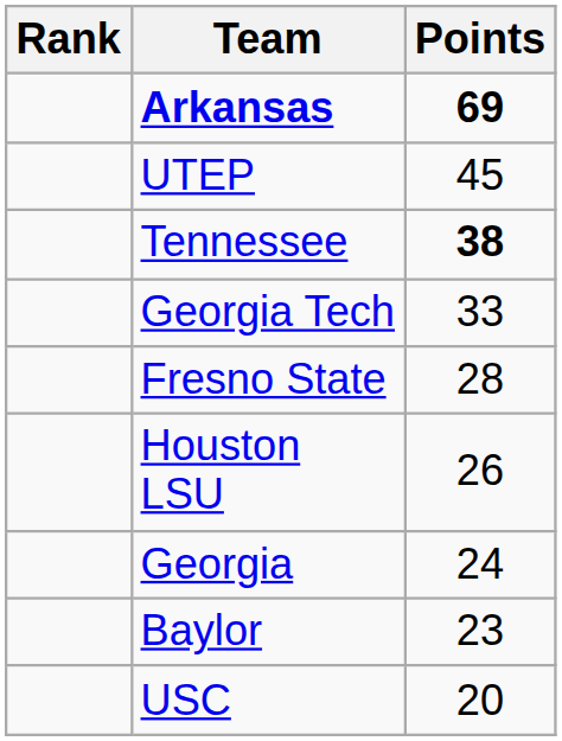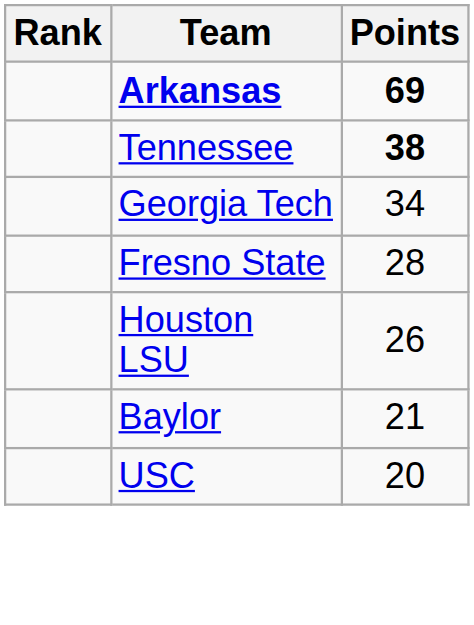 <table class="wikitable sortable" style="text-align:center">
 <tr>
 <th>Rank</th>
 <th>Team</th>
 <th>Points</th>
 </tr>
 <tr>
 <td></td>
 <td align="left"><strong><a href='#'>Arkansas</a></strong></td>
 <td><strong>69</strong></td>
 </tr>
 <tr>
 <td></td>
-<td align="left"><a href='#'>UTEP</a></td>
-<td>45</td>
-</tr>
-<tr>
-<td></td>
 <td align="left"><a href='#'>Tennessee</a></td>
 <td><strong>38</strong></td>
 </tr>
 <tr>
 <td></td>
 <td align="left"><a href='#'>Georgia Tech</a></td>
-<td>33</td>
+<td>34</td>
 </tr>
 <tr>
 <td></td>
 <td align="left"><a href='#'>Fresno State</a></td>
 <td>28</td>
 </tr>
 <tr>
 <td></td>
 <td align="left"><a href='#'>Houston</a><br><a href='#'>LSU</a></td>
 <td>26</td>
 </tr>
 <tr>
 <td></td>
-<td align="left"><a href='#'>Georgia</a></td>
-<td>24</td>
-</tr>
-<tr>
-<td></td>
 <td align="left"><a href='#'>Baylor</a></td>
-<td>23</td>
+<td>21</td>
 </tr>
 <tr>
 <td></td>
 <td align="left"><a href='#'>USC</a></td>
 <td>20</td>
 </tr>
 </table>
